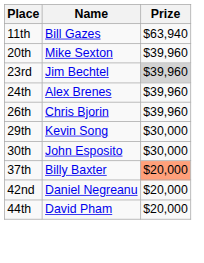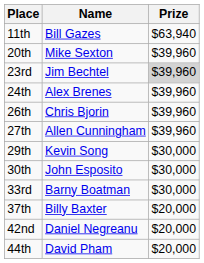 <table class="wikitable">
 <tr>
 <th bgcolor="#FFEBAD">Place</th>
 <th bgcolor="#FFEBAD">Name</th>
 <th bgcolor="#FFEBAD">Prize</th>
 </tr>
 <tr>
 <td>11th</td>
 <td><a href='#'>Bill Gazes</a></td>
 <td>$63,940</td>
 </tr>
 <tr>
 <td>20th</td>
 <td><a href='#'>Mike Sexton</a></td>
 <td>$39,960</td>
 </tr>
 <tr>
 <td>23rd</td>
 <td><a href='#'>Jim Bechtel</a></td>
 <td style="background: lightgrey;">$39,960</td>
 </tr>
 <tr>
 <td>24th</td>
 <td><a href='#'>Alex Brenes</a></td>
 <td>$39,960</td>
 </tr>
 <tr>
 <td>26th</td>
 <td><a href='#'>Chris Bjorin</a></td>
 <td>$39,960</td>
 </tr>
 <tr>
+<td>27th</td>
+<td><a href='#'>Allen Cunningham</a></td>
+<td>$39,960</td>
+</tr>
+<tr>
 <td>29th</td>
 <td><a href='#'>Kevin Song</a></td>
 <td>$30,000</td>
 </tr>
 <tr>
 <td>30th</td>
 <td><a href='#'>John Esposito</a></td>
 <td>$30,000</td>
 </tr>
 <tr>
+<td>33rd</td>
+<td><a href='#'>Barny Boatman</a></td>
+<td>$30,000</td>
+</tr>
+<tr>
 <td>37th</td>
 <td><a href='#'>Billy Baxter</a></td>
-<td style="background: lightsalmon;">$20,000</td>
+<td>$20,000</td>
 </tr>
 <tr>
 <td>42nd</td>
 <td><a href='#'>Daniel Negreanu</a></td>
 <td>$20,000</td>
 </tr>
 <tr>
 <td>44th</td>
 <td><a href='#'>David Pham</a></td>
 <td>$20,000</td>
 </tr>
 </table>
